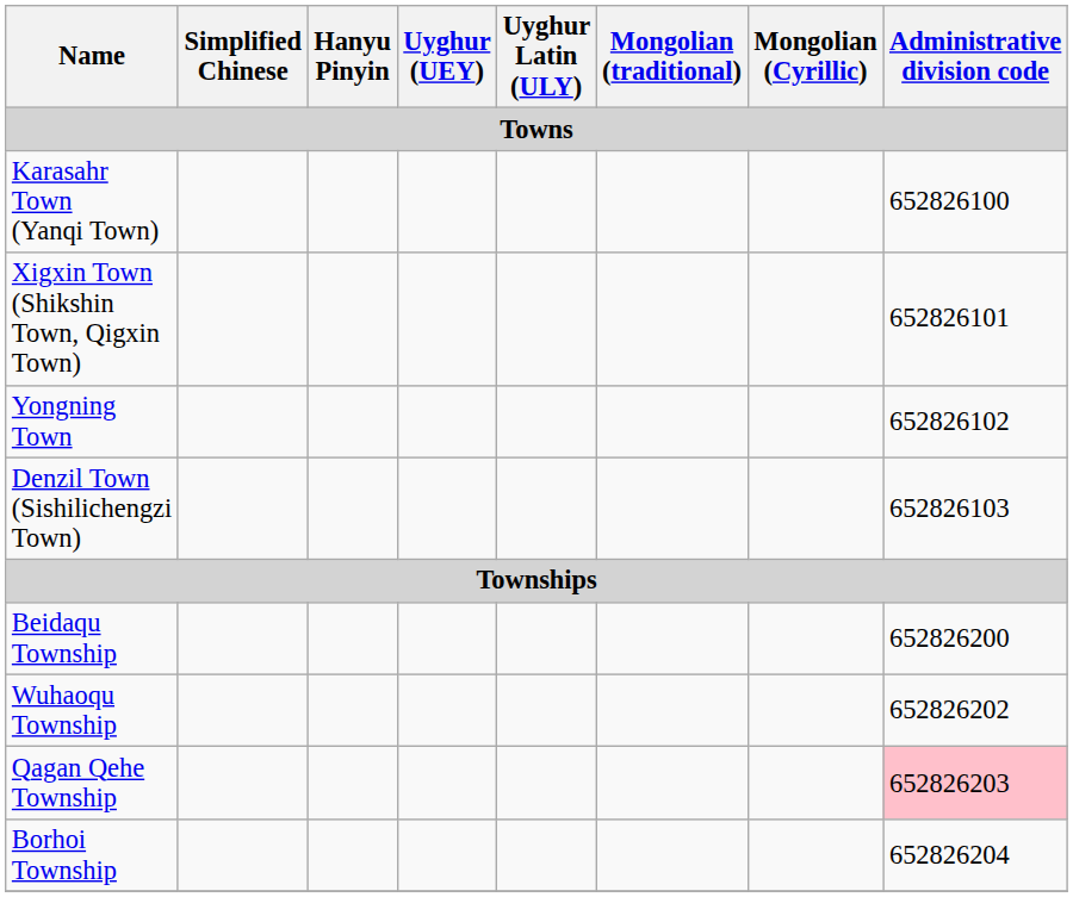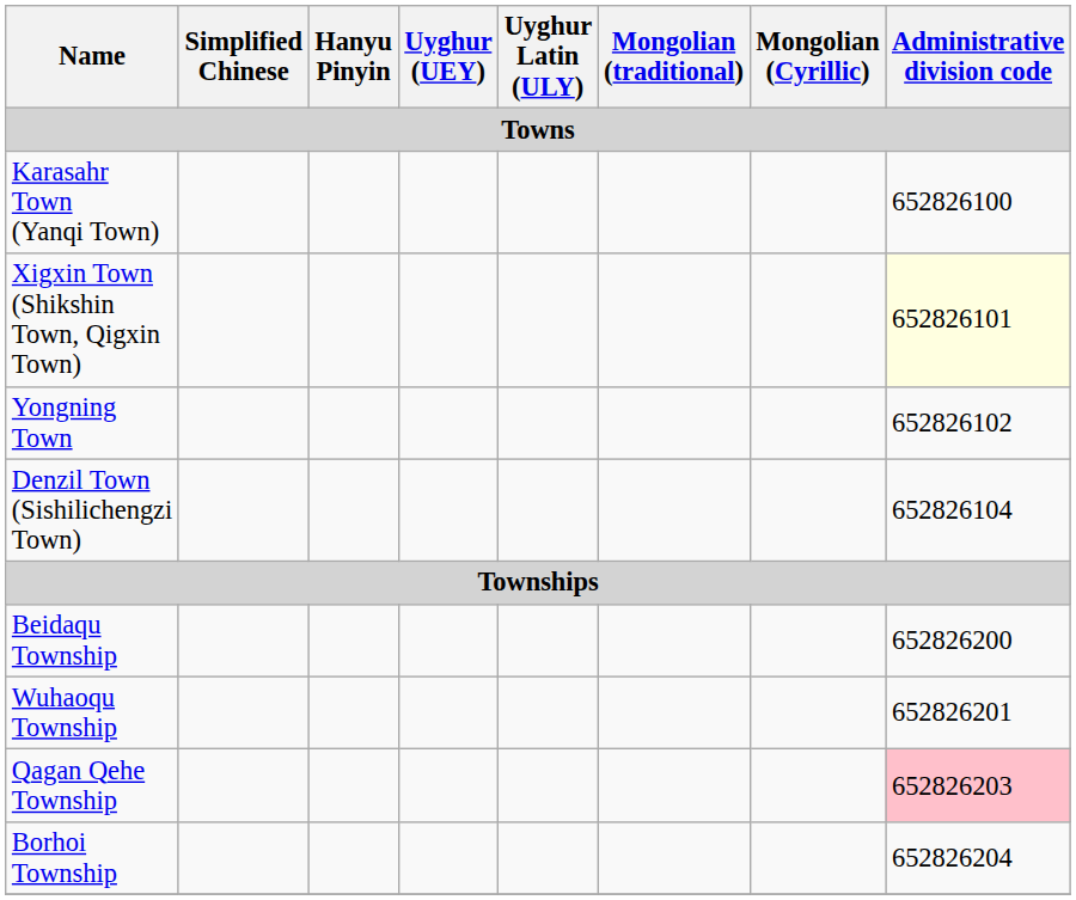 <table class="wikitable" align="center" style="width:50%; border="1">
 <tr>
 <th>Name</th>
 <th>Simplified Chinese</th>
 <th>Hanyu Pinyin</th>
 <th><a href='#'>Uyghur</a> (<a href='#'>UEY</a>)</th>
 <th>Uyghur Latin (<a href='#'>ULY</a>)</th>
 <th><a href='#'>Mongolian</a> (<a href='#'>traditional</a>)</th>
 <th>Mongolian (<a href='#'>Cyrillic</a>)</th>
 <th><a href='#'>Administrative division code</a></th>
 </tr>
 <tr>
 <td colspan="9"  style="text-align:center; background:#d3d3d3;"><strong>Towns</strong></td>
 </tr>
 <tr --------->
 <td><a href='#'>Karasahr Town</a><br>(Yanqi Town)</td>
 <td></td>
 <td></td>
 <td></td>
 <td></td>
 <td></td>
 <td></td>
 <td>652826100</td>
 </tr>
 <tr>
 <td><a href='#'>Xigxin Town</a><br>(Shikshin Town, Qigxin Town)</td>
 <td></td>
 <td></td>
 <td></td>
 <td></td>
 <td></td>
 <td></td>
-<td>652826101</td>
+<td style="background: lightyellow;">652826101</td>
 </tr>
 <tr>
 <td><a href='#'>Yongning Town</a></td>
 <td></td>
 <td></td>
 <td></td>
 <td></td>
 <td></td>
 <td></td>
 <td>652826102</td>
 </tr>
 <tr>
 <td><a href='#'>Denzil Town</a><br>(Sishilichengzi Town)</td>
 <td></td>
 <td></td>
 <td></td>
 <td></td>
 <td></td>
 <td></td>
-<td>652826103</td>
+<td>652826104</td>
 </tr>
 <tr>
 <td colspan="9"  style="text-align:center; background:#d3d3d3;"><strong>Townships</strong></td>
 </tr>
 <tr --------->
 <td><a href='#'>Beidaqu Township</a></td>
 <td></td>
 <td></td>
 <td></td>
 <td></td>
 <td></td>
 <td></td>
 <td>652826200</td>
 </tr>
 <tr>
 <td><a href='#'>Wuhaoqu Township</a></td>
 <td></td>
 <td></td>
 <td></td>
 <td></td>
 <td></td>
 <td></td>
-<td>652826202</td>
+<td>652826201</td>
 </tr>
 <tr>
 <td><a href='#'>Qagan Qehe Township</a></td>
 <td></td>
 <td></td>
 <td></td>
 <td></td>
 <td></td>
 <td></td>
 <td style="background: pink;">652826203</td>
 </tr>
 <tr>
 <td><a href='#'>Borhoi Township</a></td>
 <td></td>
 <td></td>
 <td></td>
 <td></td>
 <td></td>
 <td></td>
 <td>652826204</td>
 </tr>
 <tr>
 </tr>
 </table>
